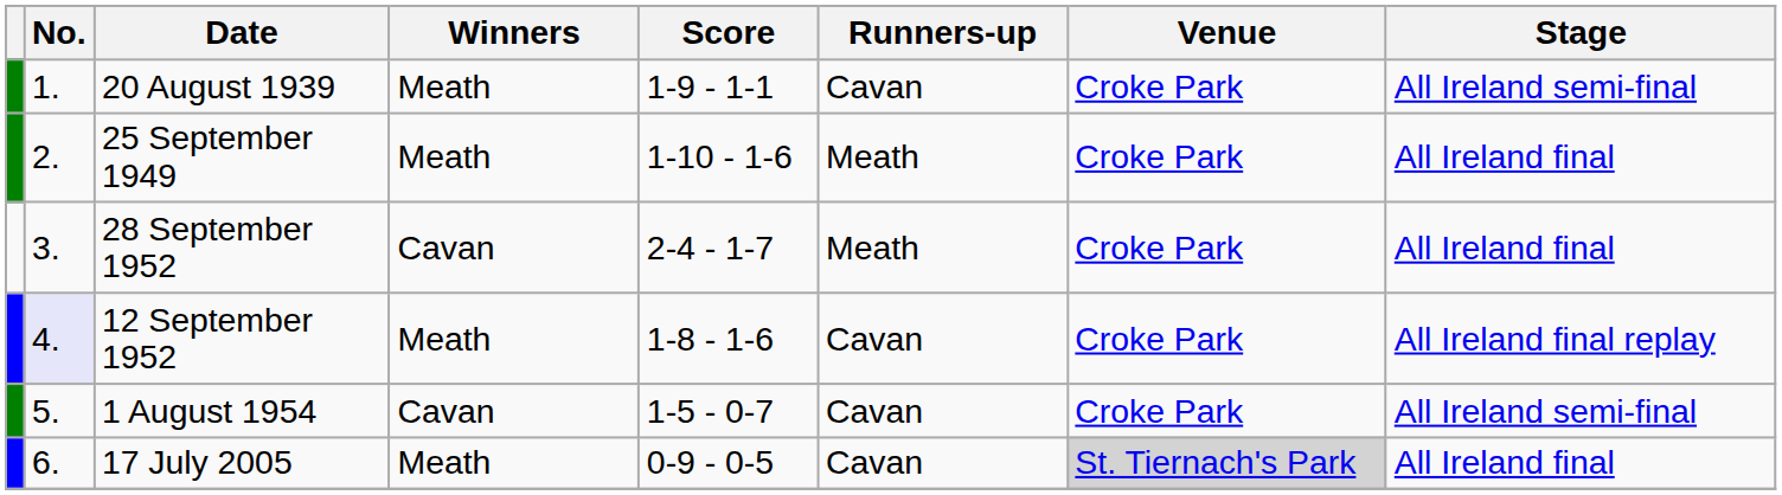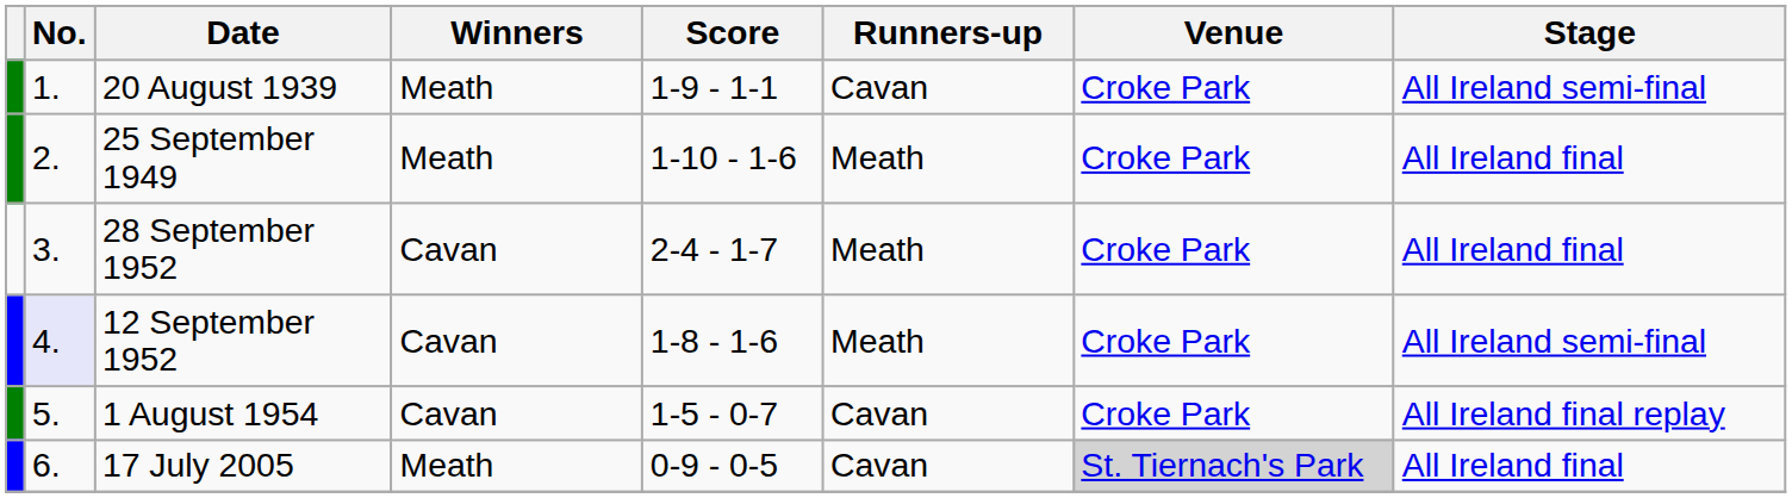 <table class="wikitable" style="font-size:90%">
 <tr>
 <th width=1></th>
 <th width=5>No.</th>
 <th width=120>Date</th>
 <th width=100>Winners</th>
 <th width=70>Score</th>
 <th width=100>Runners-up</th>
 <th width=130>Venue</th>
 <th width=160>Stage</th>
 </tr>
 <tr>
 <td style="background-color:green"></td>
 <td>1.</td>
 <td>20 August 1939</td>
 <td>Meath</td>
 <td>1-9 - 1-1</td>
 <td>Cavan</td>
 <td><a href='#'>Croke Park</a></td>
 <td><a href='#'>All Ireland semi-final</a></td>
 </tr>
 <tr>
 <td style="background-color:green"></td>
 <td>2.</td>
 <td>25 September 1949</td>
 <td>Meath</td>
 <td>1-10 - 1-6</td>
 <td>Meath</td>
 <td><a href='#'>Croke Park</a></td>
 <td><a href='#'>All Ireland final</a></td>
 </tr>
 <tr>
 <td style="background-color:"></td>
 <td>3.</td>
 <td>28 September 1952</td>
 <td>Cavan</td>
 <td>2-4 - 1-7</td>
 <td>Meath</td>
 <td><a href='#'>Croke Park</a></td>
 <td><a href='#'>All Ireland final</a></td>
 </tr>
 <tr>
 <td style="background-color:blue"></td>
 <td style="background: lavender;">4.</td>
 <td>12 September 1952</td>
+<td>Cavan</td>
+<td>1-8 - 1-6</td>
 <td>Meath</td>
-<td>1-8 - 1-6</td>
-<td>Cavan</td>
 <td><a href='#'>Croke Park</a></td>
-<td><a href='#'>All Ireland final replay</a></td>
+<td><a href='#'>All Ireland semi-final</a></td>
 </tr>
 <tr>
 <td style="background-color:green"></td>
 <td>5.</td>
 <td>1 August 1954</td>
 <td>Cavan</td>
 <td>1-5 - 0-7</td>
 <td>Cavan</td>
 <td><a href='#'>Croke Park</a></td>
-<td><a href='#'>All Ireland semi-final</a></td>
+<td><a href='#'>All Ireland final replay</a></td>
 </tr>
 <tr>
 <td style="background-color:blue"></td>
 <td>6.</td>
 <td>17 July 2005</td>
 <td>Meath</td>
 <td>0-9 - 0-5</td>
 <td>Cavan</td>
 <td style="background: lightgrey;"><a href='#'>St. Tiernach's Park</a></td>
 <td><a href='#'>All Ireland final</a></td>
 </tr>
 <tr>
 </tr>
 </table>
